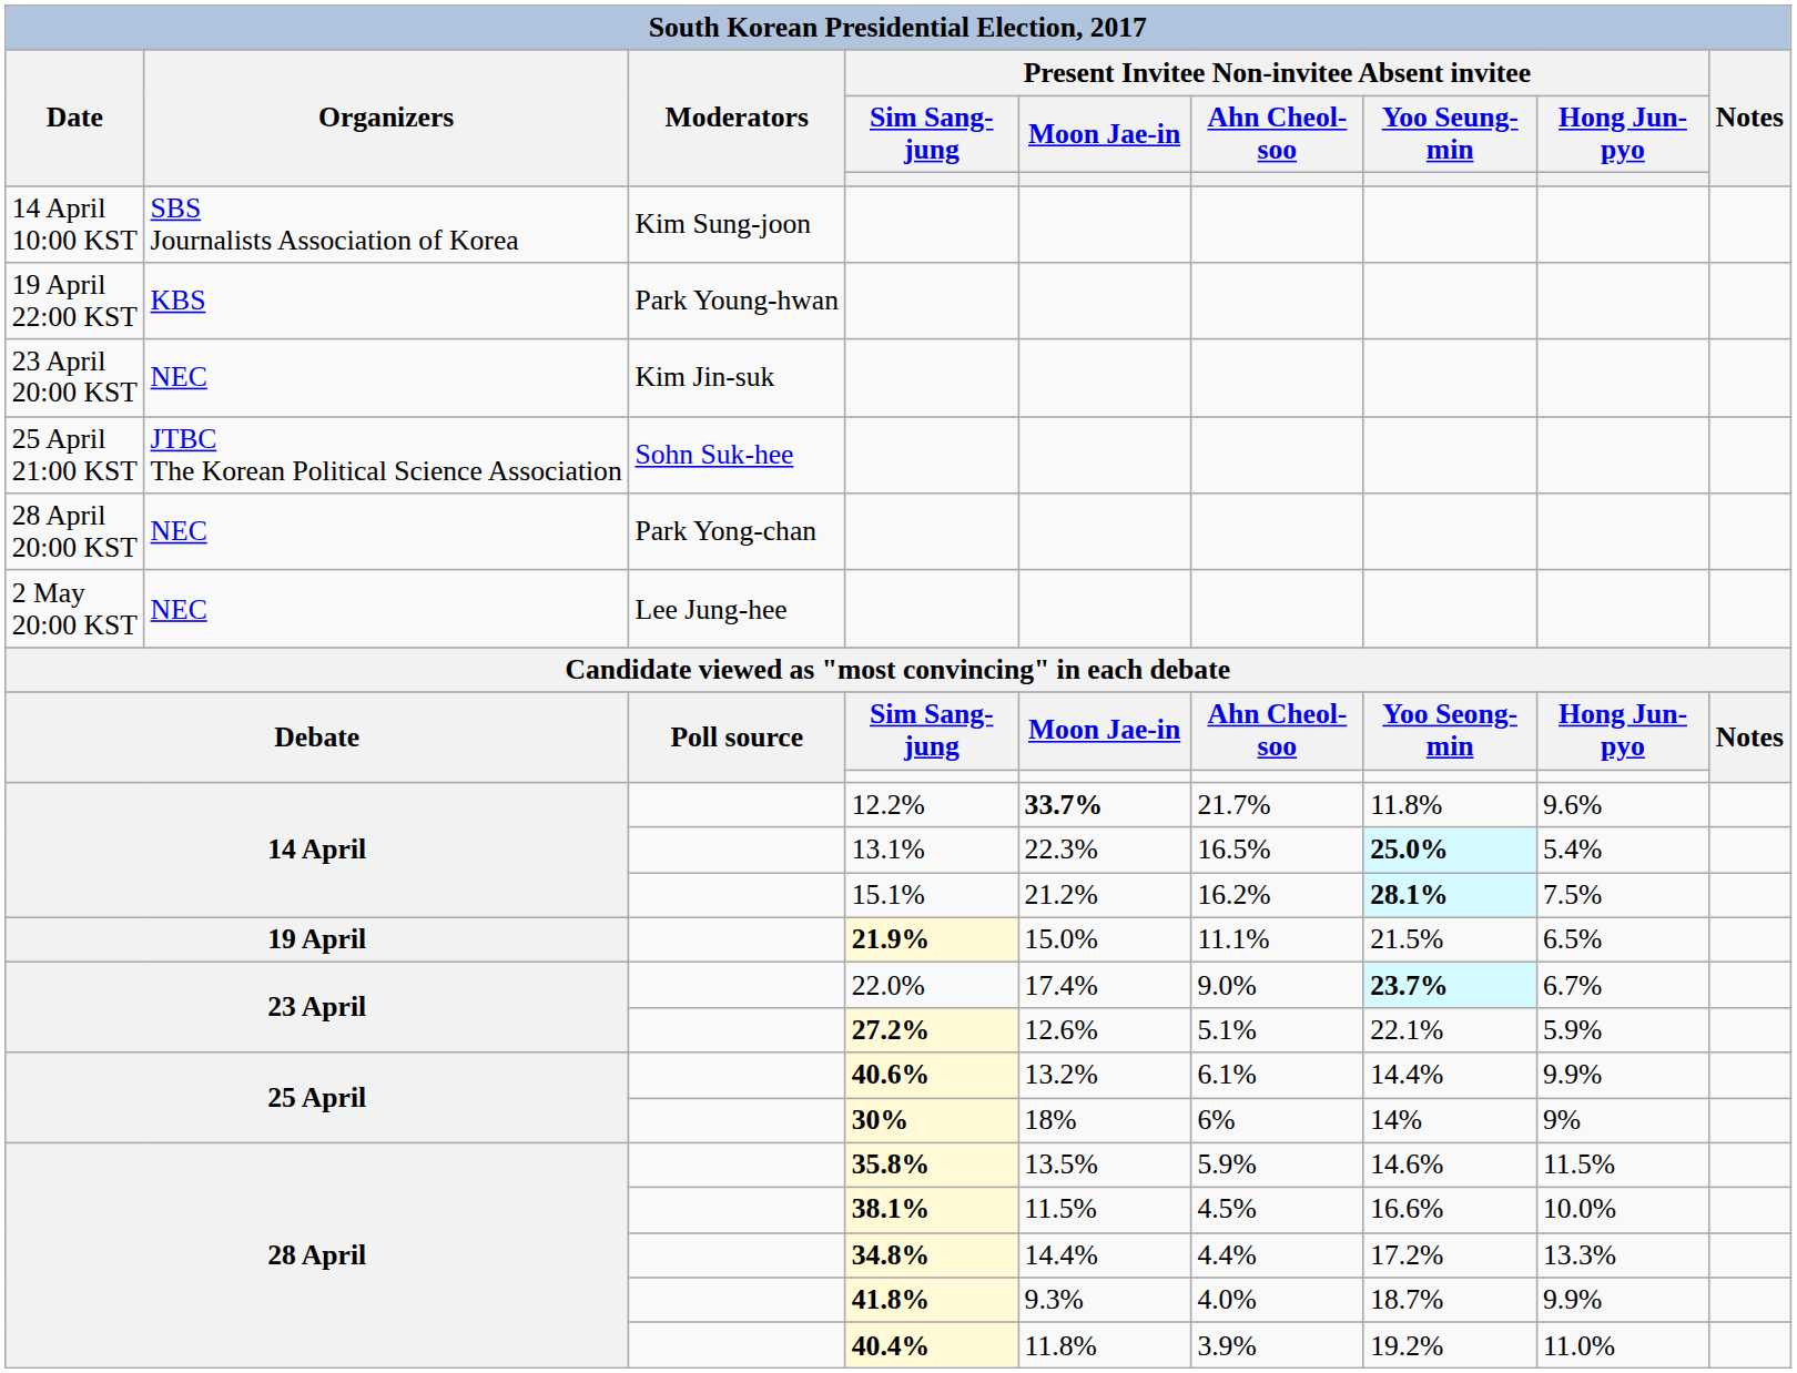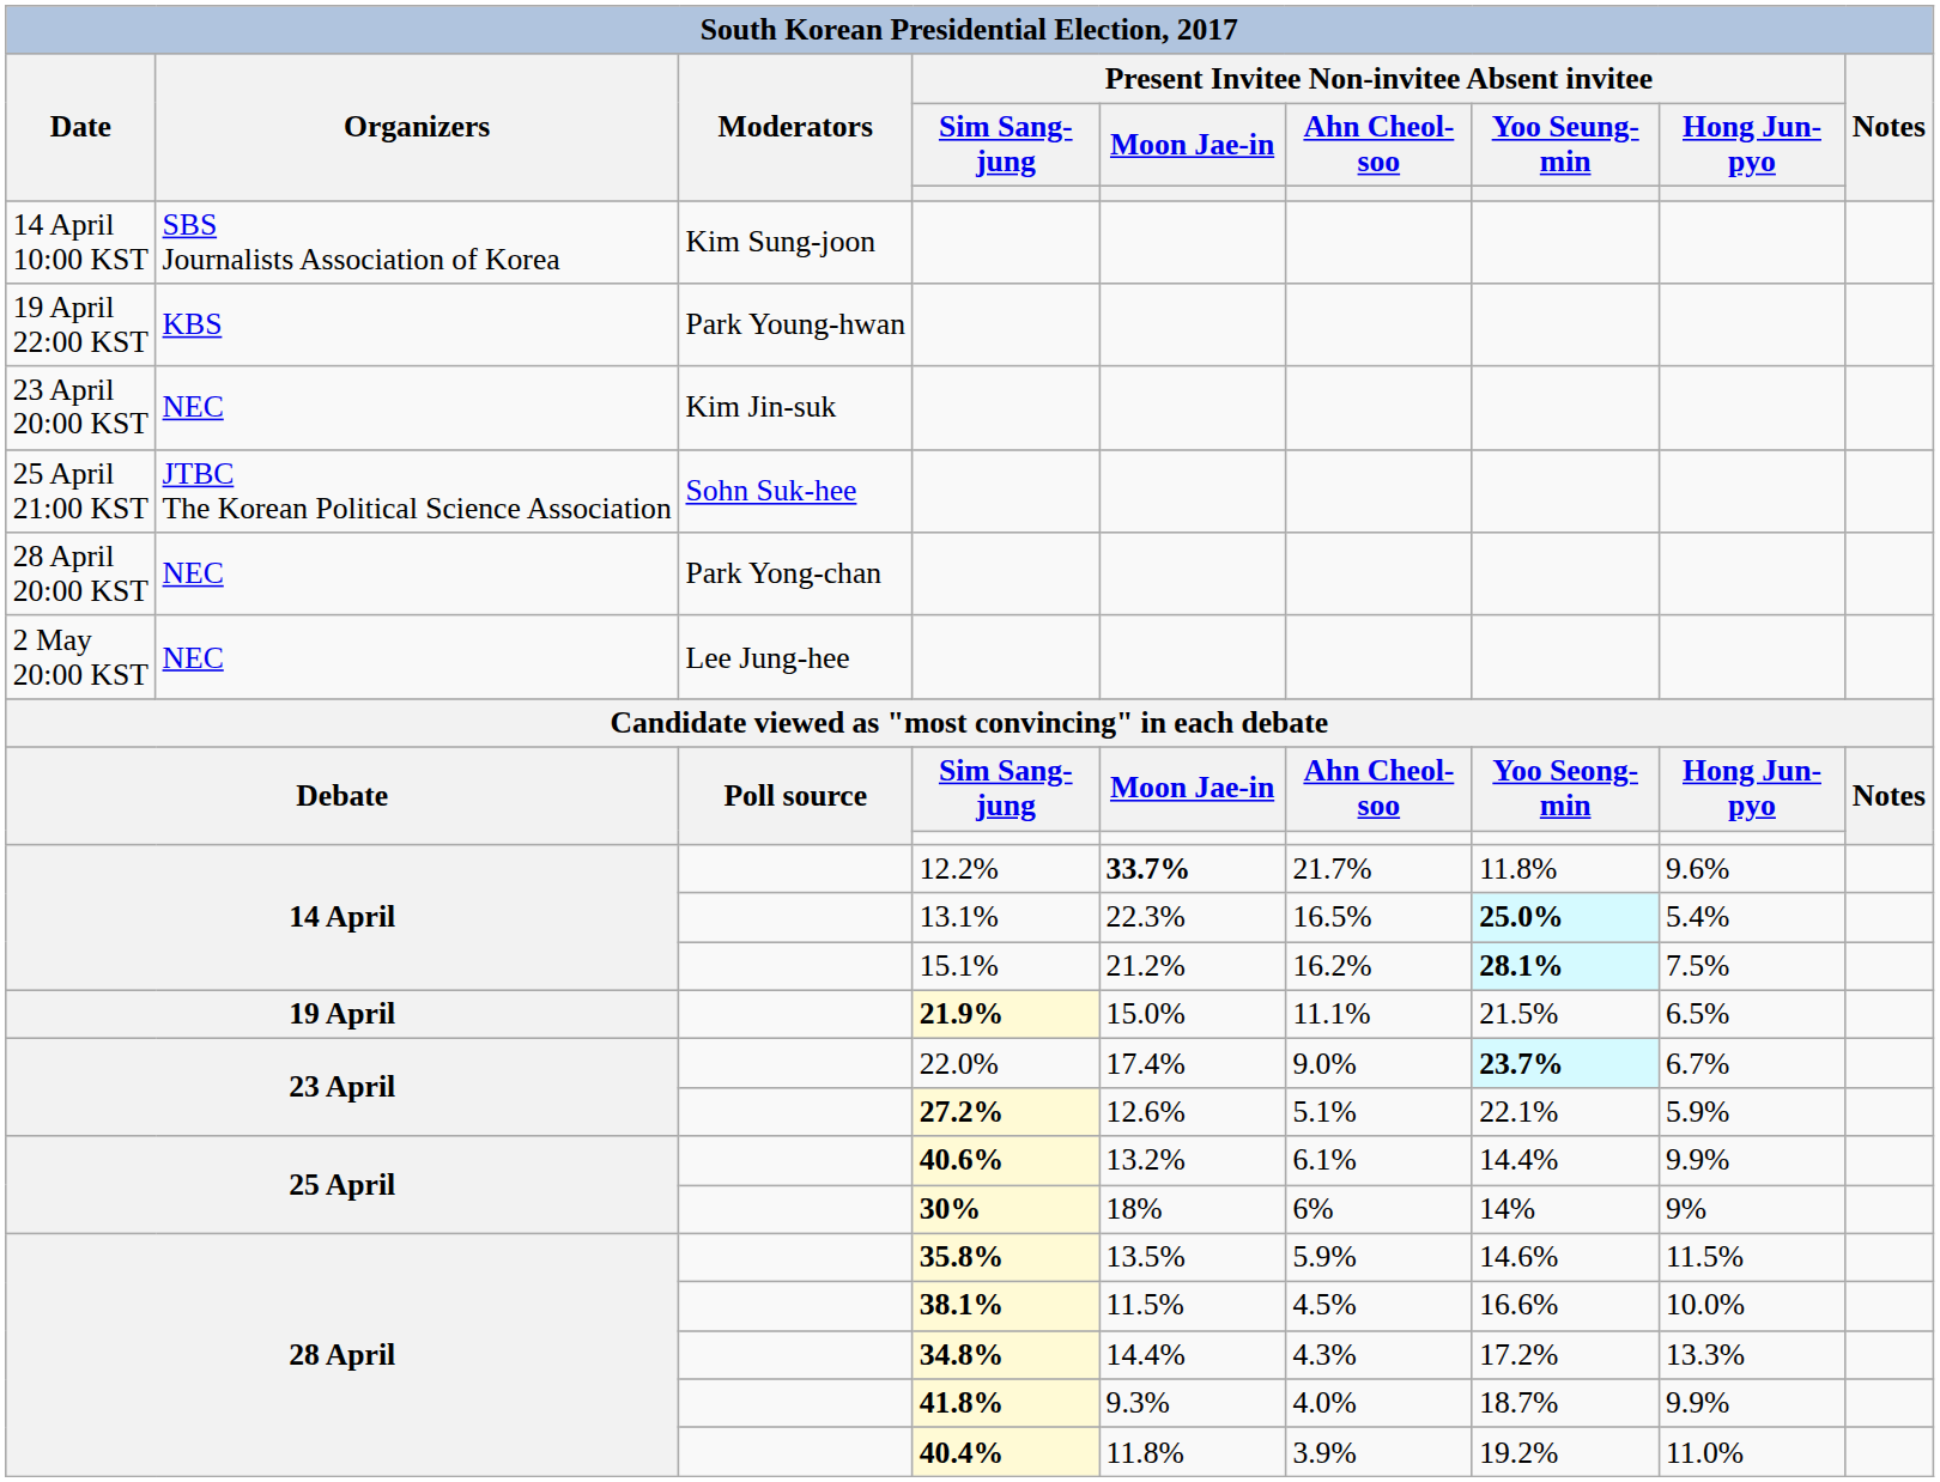 <table class="wikitable" text-align:center;">
 <tr>
 <th style="background:#B0C4DE;" colspan="15">South Korean Presidential Election, 2017</th>
 </tr>
 <tr>
 <th style="white-space:nowrap;" rowspan="3">Date</th>
 <th rowspan="3">Organizers</th>
 <th rowspan="3">Moderators</th>
 <th scope="col" colspan="5"> Present  Invitee  Non-invitee  Absent invitee</th>
 <th rowspan="3">Notes</th>
 </tr>
 <tr>
 <th scope="col" style="width:90px;"><a href='#'>Sim Sang-jung</a></th>
 <th scope="col" style="width:90px;"><a href='#'>Moon Jae-in</a></th>
 <th scope="col" style="width:90px;"><a href='#'>Ahn Cheol-soo</a></th>
 <th scope="col" style="width:90px;"><a href='#'>Yoo Seung-min</a></th>
 <th scope="col" style="width:90px;"><a href='#'>Hong Jun-pyo</a></th>
 </tr>
 <tr>
 <th></th>
 <th></th>
 <th></th>
 <th></th>
 <th></th>
 </tr>
 <tr>
 <td style="white-space:nowrap;text-align:left;">14 April<br>10:00 KST</td>
 <td style="white-space:nowrap;text-align:left;"><a href='#'>SBS</a><br>Journalists Association of Korea</td>
 <td style="white-space:nowrap;text-align:left;">Kim Sung-joon</td>
 <td></td>
 <td></td>
 <td></td>
 <td></td>
 <td></td>
 <td></td>
 </tr>
 <tr>
 <td style="white-space:nowrap;text-align:left;">19 April<br>22:00 KST</td>
 <td style="white-space:nowrap;text-align:left;"><a href='#'>KBS</a></td>
 <td style="white-space:nowrap;text-align:left;">Park Young-hwan</td>
 <td></td>
 <td></td>
 <td></td>
 <td></td>
 <td></td>
 <td></td>
 </tr>
 <tr>
 <td style="white-space:nowrap;text-align:left;">23 April<br>20:00 KST</td>
 <td style="white-space:nowrap;text-align:left;"><a href='#'>NEC</a></td>
 <td style="white-space:nowrap;text-align:left;">Kim Jin-suk</td>
 <td></td>
 <td></td>
 <td></td>
 <td></td>
 <td></td>
 <td></td>
 </tr>
 <tr>
 <td style="white-space:nowrap;text-align:left;">25 April<br>21:00 KST</td>
 <td style="white-space:nowrap;text-align:left;"><a href='#'>JTBC</a><br>The Korean Political Science Association</td>
 <td style="white-space:nowrap;text-align:left;"><a href='#'>Sohn Suk-hee</a></td>
 <td></td>
 <td></td>
 <td></td>
 <td></td>
 <td></td>
 <td></td>
 </tr>
 <tr>
 <td style="white-space:nowrap;text-align:left;">28 April<br>20:00 KST</td>
 <td style="white-space:nowrap;text-align:left;"><a href='#'>NEC</a></td>
 <td style="white-space:nowrap;text-align:left;">Park Yong-chan</td>
 <td></td>
 <td></td>
 <td></td>
 <td></td>
 <td></td>
 <td></td>
 </tr>
 <tr>
 <td style="white-space:nowrap;text-align:left;">2 May<br>20:00 KST</td>
 <td style="white-space:nowrap;text-align:left;"><a href='#'>NEC</a></td>
 <td style="white-space:nowrap;text-align:left;">Lee Jung-hee</td>
 <td></td>
 <td></td>
 <td></td>
 <td></td>
 <td></td>
 <td></td>
 </tr>
 <tr>
 <th colspan="11">Candidate viewed as "most convincing" in each debate</th>
 </tr>
 <tr>
 <th rowspan="2" colspan="2">Debate</th>
 <th rowspan="2">Poll source</th>
 <th style="width:90px;"><a href='#'>Sim Sang-jung</a></th>
 <th style="width:90px;"><a href='#'>Moon Jae-in</a></th>
 <th style="width:90px;"><a href='#'>Ahn Cheol-soo</a></th>
 <th style="width:90px;"><a href='#'>Yoo Seong-min</a></th>
 <th style="width:90px;"><a href='#'>Hong Jun-pyo</a></th>
 <th rowspan="2">Notes</th>
 </tr>
 <tr>
 <td></td>
 <td></td>
 <td></td>
 <td></td>
 <td></td>
 </tr>
 <tr>
 <th rowspan="3" colspan="2">14 April</th>
 <td> </td>
 <td>12.2%</td>
 <td><strong>33.7%</strong></td>
 <td>21.7%</td>
 <td>11.8%</td>
 <td>9.6%</td>
 <td></td>
 </tr>
 <tr>
 <td></td>
 <td>13.1%</td>
 <td>22.3%</td>
 <td>16.5%</td>
 <td style="background:#D5FAFF"><strong>25.0%</strong></td>
 <td>5.4%</td>
 <td></td>
 </tr>
 <tr>
 <td></td>
 <td>15.1%</td>
 <td>21.2%</td>
 <td>16.2%</td>
 <td style="background:#D5FAFF"><strong>28.1%</strong></td>
 <td>7.5%</td>
 <td></td>
 </tr>
 <tr>
 <th rowspan="1" colspan="2">19 April</th>
 <td> </td>
 <td style="background:#FFFAD5"><strong>21.9%</strong></td>
 <td>15.0%</td>
 <td>11.1%</td>
 <td>21.5%</td>
 <td>6.5%</td>
 <td></td>
 </tr>
 <tr>
 <th rowspan="2" colspan="2">23 April</th>
 <td> </td>
 <td>22.0%</td>
 <td>17.4%</td>
 <td>9.0%</td>
 <td style="background:#D5FAFF"><strong>23.7%</strong></td>
 <td>6.7%</td>
 <td></td>
 </tr>
 <tr>
 <td></td>
 <td style="background:#FFFAD5"><strong>27.2%</strong></td>
 <td>12.6%</td>
 <td>5.1%</td>
 <td>22.1%</td>
 <td>5.9%</td>
 <td></td>
 </tr>
 <tr>
 <th rowspan="2" colspan="2">25 April</th>
 <td></td>
 <td style="background:#FFFAD5"><strong>40.6%</strong></td>
 <td>13.2%</td>
 <td>6.1%</td>
 <td>14.4%</td>
 <td>9.9%</td>
 <td></td>
 </tr>
 <tr>
 <td></td>
 <td style="background:#FFFAD5"><strong>30%</strong></td>
 <td>18%</td>
 <td>6%</td>
 <td>14%</td>
 <td>9%</td>
 <td></td>
 </tr>
 <tr>
 <th rowspan="5" colspan="2">28 April</th>
 <td></td>
 <td style="background:#FFFAD5"><strong>35.8%</strong></td>
 <td>13.5%</td>
 <td>5.9%</td>
 <td>14.6%</td>
 <td>11.5%</td>
 <td></td>
 </tr>
 <tr>
 <td></td>
 <td style="background:#FFFAD5"><strong>38.1%</strong></td>
 <td>11.5%</td>
 <td>4.5%</td>
 <td>16.6%</td>
 <td>10.0%</td>
 <td></td>
 </tr>
 <tr>
 <td></td>
 <td style="background:#FFFAD5"><strong>34.8%</strong></td>
 <td>14.4%</td>
-<td>4.4%</td>
+<td>4.3%</td>
 <td>17.2%</td>
 <td>13.3%</td>
 <td></td>
 </tr>
 <tr>
 <td></td>
 <td style="background:#FFFAD5"><strong>41.8%</strong></td>
 <td>9.3%</td>
 <td>4.0%</td>
 <td>18.7%</td>
 <td>9.9%</td>
 <td></td>
 </tr>
 <tr>
 <td></td>
 <td style="background:#FFFAD5"><strong>40.4%</strong></td>
 <td>11.8%</td>
 <td>3.9%</td>
 <td>19.2%</td>
 <td>11.0%</td>
 <td></td>
 </tr>
 <tr>
 </tr>
 </table>
